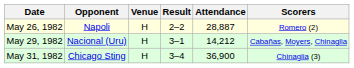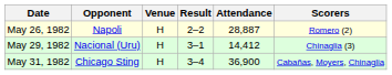 <table class="wikitable" style="font-size:95%; text-align:center">
 <tr>
 <th>Date</th>
 <th>Opponent</th>
 <th>Venue</th>
 <th>Result</th>
 <th>Attendance</th>
 <th>Scorers</th>
 </tr>
 <tr bgcolor="#ffd">
 <td> May 26, 1982</td>
 <td> <a href='#'>Napoli</a></td>
 <td>H</td>
 <td>2–2</td>
 <td>28,887</td>
 <td><small><a href='#'>Romero</a> (2)</small></td>
 </tr>
 <tr bgcolor="#dfd">
 <td> May 29, 1982</td>
 <td> <a href='#'>Nacional (Uru)</a></td>
 <td>H</td>
 <td>3–1</td>
-<td>14,212</td>
-<td><small><a href='#'>Cabañas</a>, <a href='#'>Moyers</a>, <a href='#'>Chinaglia</a></small></td>
+<td>14,412</td>
+<td><small><a href='#'>Chinaglia</a> (3)</small></td>
 </tr>
 <tr bgcolor="#dfd">
 <td> May 31, 1982</td>
 <td> <a href='#'>Chicago Sting</a></td>
 <td>H</td>
 <td>3–4</td>
 <td>36,900</td>
-<td><small><a href='#'>Chinaglia</a> (3)</small></td>
+<td><small><a href='#'>Cabañas</a>, <a href='#'>Moyers</a>, <a href='#'>Chinaglia</a></small></td>
 </tr>
 </table>
